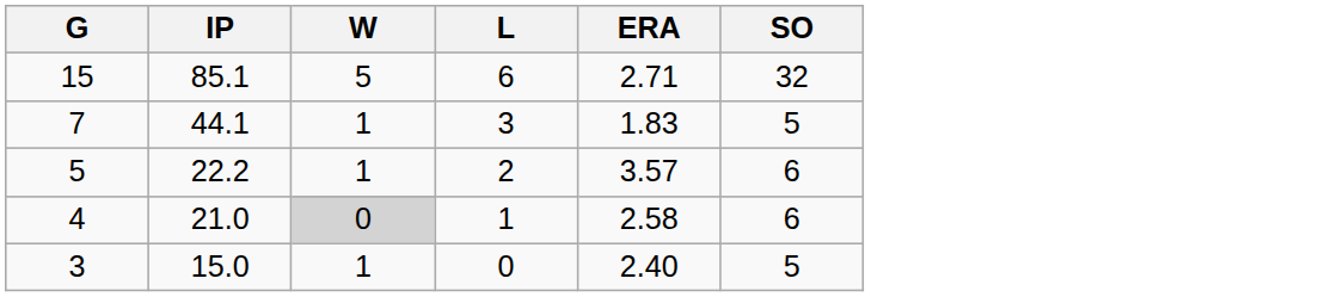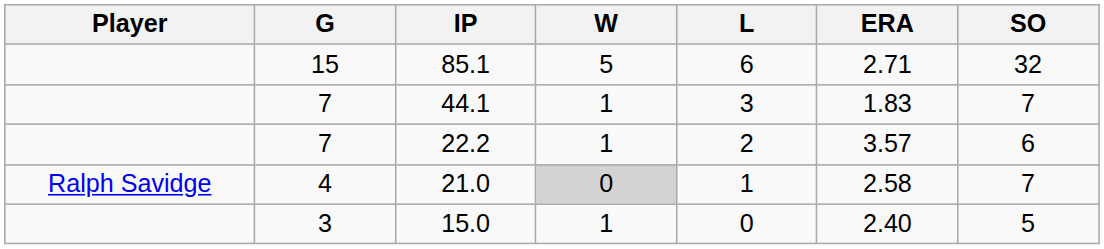 <table class="wikitable sortable">
 <tr>
+<th bgcolor="#DDDDFF" width="16%">Player</th>
 <th bgcolor="#DDDDFF" width="9%">G</th>
 <th bgcolor="#DDDDFF" width="9%">IP</th>
 <th bgcolor="#DDDDFF" width="9%">W</th>
 <th bgcolor="#DDDDFF" width="9%">L</th>
 <th bgcolor="#DDDDFF" width="9%">ERA</th>
 <th bgcolor="#DDDDFF" width="9%">SO</th>
 </tr>
 <tr align="center">
+<td></td>
 <td>15</td>
 <td>85.1</td>
 <td>5</td>
 <td>6</td>
 <td>2.71</td>
 <td>32</td>
 </tr>
 <tr align="center">
+<td></td>
 <td>7</td>
 <td>44.1</td>
 <td>1</td>
 <td>3</td>
 <td>1.83</td>
-<td>5</td>
+<td>7</td>
 </tr>
 <tr align="center">
-<td>5</td>
+<td></td>
+<td>7</td>
 <td>22.2</td>
 <td>1</td>
 <td>2</td>
 <td>3.57</td>
 <td>6</td>
 </tr>
 <tr align="center">
+<td><a href='#'>Ralph Savidge</a></td>
 <td>4</td>
 <td>21.0</td>
 <td style="background: lightgrey;">0</td>
 <td>1</td>
 <td>2.58</td>
-<td>6</td>
+<td>7</td>
 </tr>
 <tr align="center">
+<td></td>
 <td>3</td>
 <td>15.0</td>
 <td>1</td>
 <td>0</td>
 <td>2.40</td>
 <td>5</td>
 </tr>
 </table>
